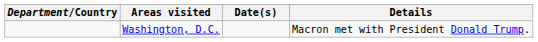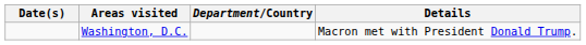 <table class="wikitable sortable outercollapse" style="margin: 1em auto 1em auto">
 <tr>
+<th width=80>Date(s)</th>
+<th>Areas visited</th>
 <th><em>Department</em>/Country</th>
-<th>Areas visited</th>
-<th width=80>Date(s)</th>
 <th>Details</th>
 </tr>
 <tr>
 <td></td>
 <td><a href='#'>Washington, D.C.</a></td>
 <td></td>
 <td>Macron met with President <a href='#'>Donald Trump</a>.</td>
 </tr>
 </table>
